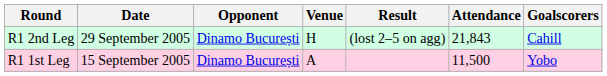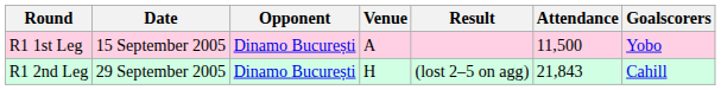 <table class="wikitable">
 <tr>
 <th>Round</th>
 <th>Date</th>
 <th>Opponent</th>
 <th>Venue</th>
 <th>Result</th>
 <th>Attendance</th>
 <th>Goalscorers</th>
 </tr>
+<tr style="background:#ffd0e3;">
+<td>R1 1st Leg</td>
+<td>15 September 2005</td>
+<td><a href='#'>Dinamo București</a></td>
+<td>A</td>
+<td></td>
+<td>11,500</td>
+<td><a href='#'>Yobo</a></td>
+</tr>
 <tr style="background:#d0ffe3;">
 <td>R1 2nd Leg</td>
 <td>29 September 2005</td>
 <td><a href='#'>Dinamo București</a></td>
 <td>H</td>
 <td> (lost 2–5 on agg)</td>
 <td>21,843</td>
 <td><a href='#'>Cahill</a></td>
 </tr>
-<tr style="background:#ffd0e3;">
-<td>R1 1st Leg</td>
-<td>15 September 2005</td>
-<td><a href='#'>Dinamo București</a></td>
-<td>A</td>
-<td></td>
-<td>11,500</td>
-<td><a href='#'>Yobo</a></td>
-</tr>
 </table>
